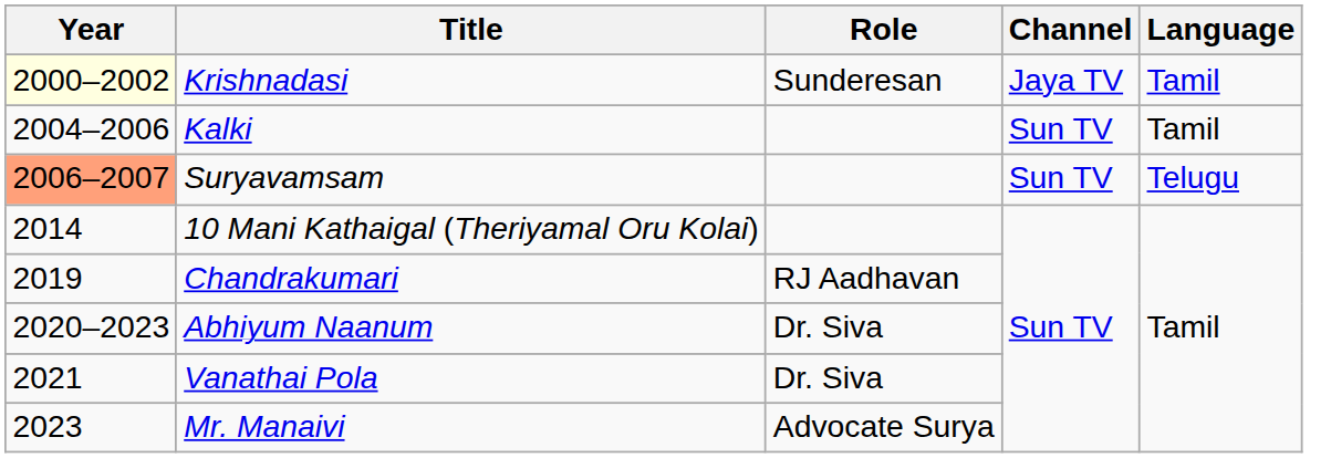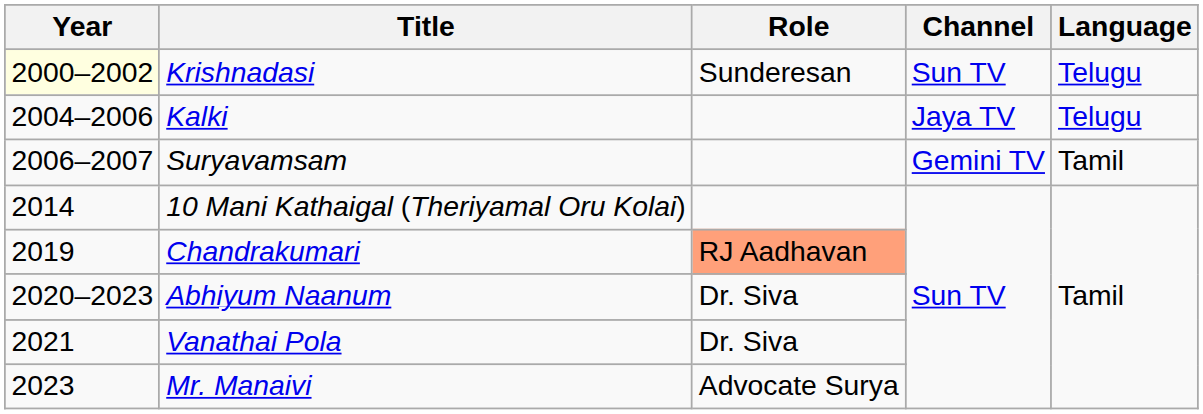 <table class="wikitable sortable">
 <tr>
 <th scope="col">Year</th>
 <th scope="col">Title</th>
 <th scope="col">Role</th>
 <th scope="col">Channel</th>
 <th scope="col">Language</th>
 </tr>
 <tr>
 <td style="background: lightyellow;">2000–2002</td>
 <td><em><a href='#'>Krishnadasi</a></em></td>
 <td>Sunderesan</td>
-<td><a href='#'>Jaya TV</a></td>
-<td><a href='#'>Tamil</a></td>
+<td><a href='#'>Sun TV</a></td>
+<td><a href='#'>Telugu</a></td>
 </tr>
 <tr>
 <td>2004–2006</td>
 <td><em><a href='#'>Kalki</a></em></td>
 <td></td>
-<td><a href='#'>Sun TV</a></td>
-<td>Tamil</td>
+<td><a href='#'>Jaya TV</a></td>
+<td><a href='#'>Telugu</a></td>
 </tr>
 <tr>
-<td style="background: lightsalmon;">2006–2007</td>
+<td>2006–2007</td>
 <td><em>Suryavamsam</em></td>
 <td></td>
-<td><a href='#'>Sun TV</a></td>
-<td><a href='#'>Telugu</a></td>
+<td><a href='#'>Gemini TV</a></td>
+<td>Tamil</td>
 </tr>
 <tr>
 <td>2014</td>
 <td><em>10 Mani Kathaigal</em> (<em>Theriyamal Oru Kolai</em>)</td>
 <td></td>
 <td rowspan="5"><a href='#'>Sun TV</a></td>
 <td rowspan="5">Tamil</td>
 </tr>
 <tr>
 <td>2019</td>
 <td><em><a href='#'>Chandrakumari</a></em></td>
-<td>RJ Aadhavan</td>
+<td style="background: lightsalmon;">RJ Aadhavan</td>
 </tr>
 <tr>
 <td>2020–2023</td>
 <td><em><a href='#'>Abhiyum Naanum</a></em></td>
 <td>Dr. Siva</td>
 </tr>
 <tr>
 <td>2021</td>
 <td><em><a href='#'>Vanathai Pola</a></em></td>
 <td>Dr. Siva</td>
 </tr>
 <tr>
 <td>2023</td>
 <td><em><a href='#'>Mr. Manaivi</a></em></td>
 <td>Advocate Surya</td>
 </tr>
 </table>
